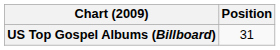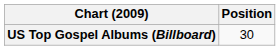 <table class="wikitable plainrowheaders">
 <tr>
 <th scope="col">Chart (2009)</th>
 <th scope="col">Position</th>
 </tr>
 <tr>
 <th scope="row">US Top Gospel Albums (<em>Billboard</em>)</th>
-<td style="text-align:center;">31</td>
+<td style="text-align:center;">30</td>
 </tr>
 </table>
